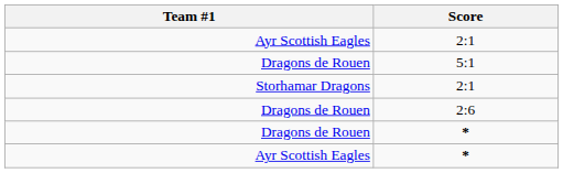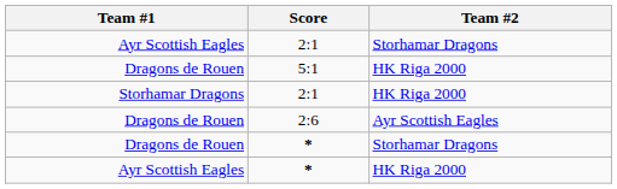 <table class="wikitable" style="text-align: center;">
 <tr>
 <th width=22%>Team #1</th>
 <th width=11%>Score</th>
+<th width=22%>Team #2</th>
 </tr>
 <tr>
 <td style="text-align: right;"><a href='#'>Ayr Scottish Eagles</a> </td>
 <td>2:1</td>
+<td style="text-align: left;"> <a href='#'>Storhamar Dragons</a></td>
 </tr>
 <tr>
 <td style="text-align: right;"><a href='#'>Dragons de Rouen</a> </td>
 <td>5:1</td>
+<td style="text-align: left;"> <a href='#'>HK Riga 2000</a></td>
 </tr>
 <tr>
 <td style="text-align: right;"><a href='#'>Storhamar Dragons</a> </td>
 <td>2:1</td>
+<td style="text-align: left;"> <a href='#'>HK Riga 2000</a></td>
 </tr>
 <tr>
 <td style="text-align: right;"><a href='#'>Dragons de Rouen</a> </td>
 <td>2:6</td>
+<td style="text-align: left;"> <a href='#'>Ayr Scottish Eagles</a></td>
 </tr>
 <tr>
 <td style="text-align: right;"><a href='#'>Dragons de Rouen</a> </td>
 <td><strong>*</strong></td>
+<td style="text-align: left;"> <a href='#'>Storhamar Dragons</a></td>
 </tr>
 <tr>
 <td style="text-align: right;"><a href='#'>Ayr Scottish Eagles</a> </td>
 <td><strong>*</strong></td>
+<td style="text-align: left;"> <a href='#'>HK Riga 2000</a></td>
 </tr>
 </table>
